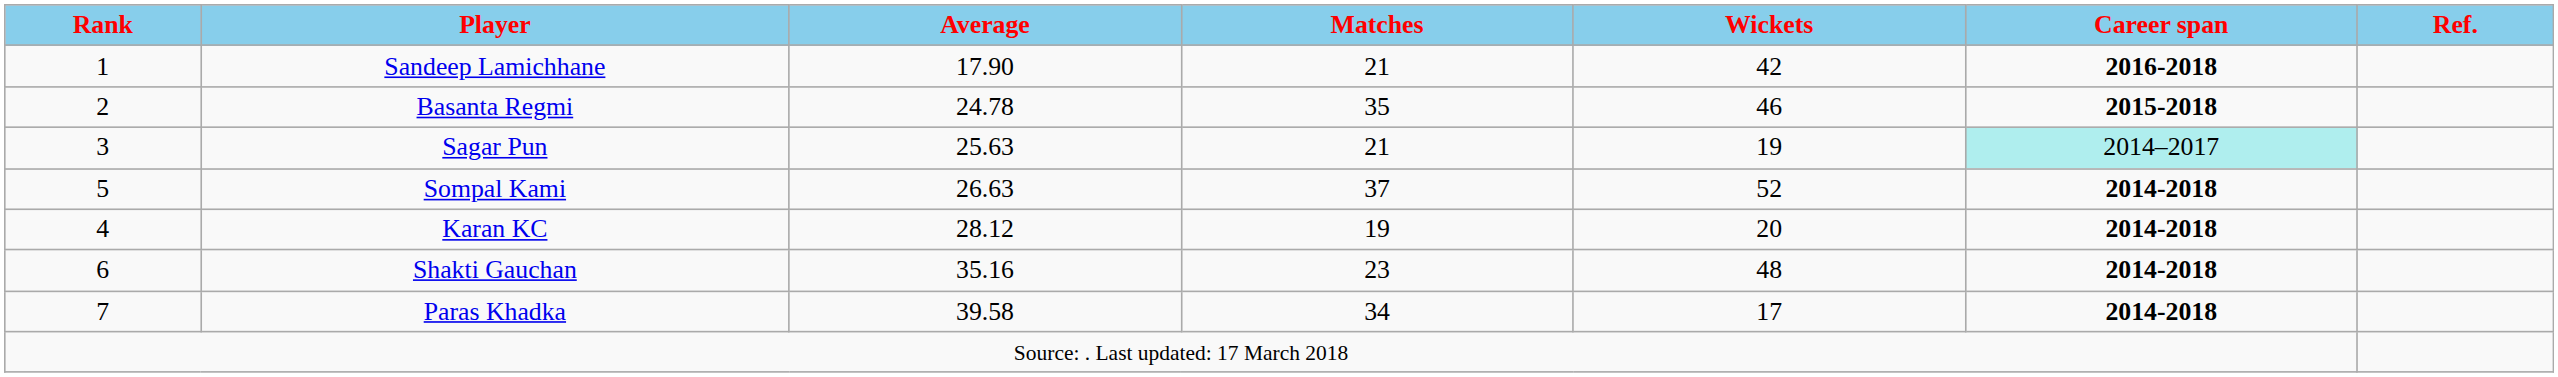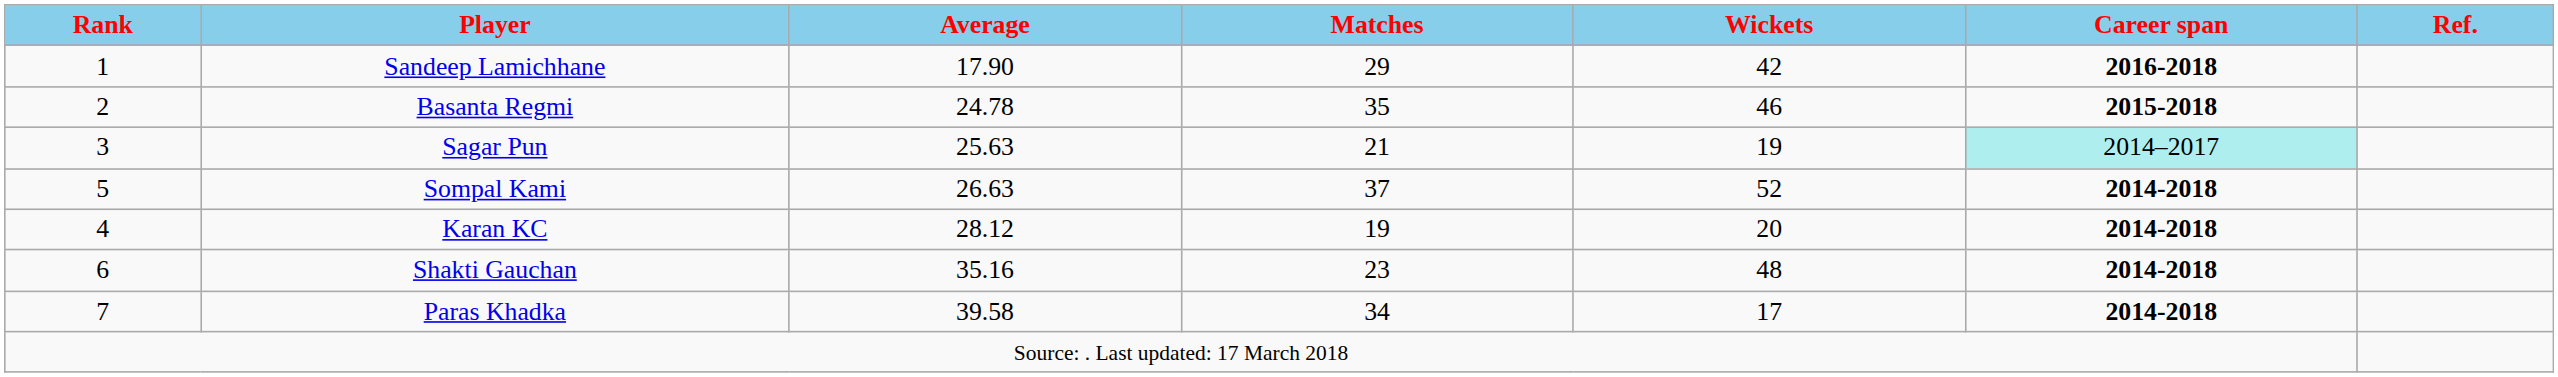 <table style="width:100%; text-align:center;" class="wikitable">
 <tr style="background:#9cf;">
 <th style="background:SkyBlue; color:Red; width:5%;" scope="col">Rank</th>
 <th style="background:SkyBlue; color:Red; width:15%;" scope="col">Player</th>
 <th style="background:SkyBlue; color:Red; width:10%;" scope="col">Average</th>
 <th style="background:SkyBlue; color:Red; width:10%;" scope="col">Matches</th>
 <th style="background:SkyBlue; color:Red; width:10%;" scope="col">Wickets</th>
 <th style="background:SkyBlue; color:Red; width:10%;" scope="col">Career span</th>
 <th style="background:SkyBlue; color:Red; width:5%;" scope="col">Ref.</th>
 </tr>
 <tr>
 <td>1</td>
 <td><a href='#'>Sandeep Lamichhane</a></td>
 <td>17.90</td>
-<td>21</td>
+<td>29</td>
 <td>42</td>
 <td><strong>2016-2018</strong></td>
 <td></td>
 </tr>
 <tr>
 <td>2</td>
 <td><a href='#'>Basanta Regmi</a></td>
 <td>24.78</td>
 <td>35</td>
 <td>46</td>
 <td><strong>2015-2018</strong></td>
 <td></td>
 </tr>
 <tr>
 <td>3</td>
 <td><a href='#'>Sagar Pun</a></td>
 <td>25.63</td>
 <td>21</td>
 <td>19</td>
 <td style="background: paleturquoise;">2014–2017</td>
 <td></td>
 </tr>
 <tr>
 <td>5</td>
 <td><a href='#'>Sompal Kami</a></td>
 <td>26.63</td>
 <td>37</td>
 <td>52</td>
 <td><strong>2014-2018</strong></td>
 <td></td>
 </tr>
 <tr>
 <td>4</td>
 <td><a href='#'>Karan KC</a></td>
 <td>28.12</td>
 <td>19</td>
 <td>20</td>
 <td><strong>2014-2018</strong></td>
 <td></td>
 </tr>
 <tr>
 <td>6</td>
 <td><a href='#'>Shakti Gauchan</a></td>
 <td>35.16</td>
 <td>23</td>
 <td>48</td>
 <td><strong>2014-2018</strong></td>
 <td></td>
 </tr>
 <tr>
 <td>7</td>
 <td><a href='#'>Paras Khadka</a></td>
 <td>39.58</td>
 <td>34</td>
 <td>17</td>
 <td><strong>2014-2018</strong></td>
 <td></td>
 </tr>
 <tr>
 <td colspan="6"><small>Source: . Last updated: 17 March 2018</small></td>
 <td></td>
 </tr>
 </table>
